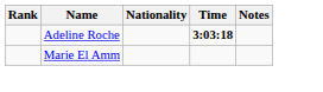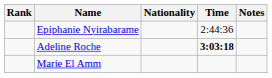 <table class="wikitable sortable" style="text-align:center">
 <tr>
 <th>Rank</th>
 <th>Name</th>
 <th>Nationality</th>
 <th>Time</th>
 <th>Notes</th>
+</tr>
+<tr>
+<td></td>
+<td align=left><a href='#'>Epiphanie Nyirabarame</a></td>
+<td align=left></td>
+<td>2:44:36</td>
+<td></td>
 </tr>
 <tr>
 <td></td>
 <td align=left><a href='#'>Adeline Roche</a></td>
 <td align=left></td>
 <td><strong>3:03:18</strong></td>
 <td></td>
 </tr>
 <tr>
 <td></td>
 <td align=left><a href='#'>Marie El Amm</a></td>
 <td align=left></td>
 <td></td>
 <td></td>
 </tr>
 </table>
